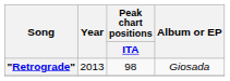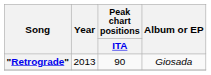 <table class="wikitable plainrowheaders" style="text-align:center;" border="1">
 <tr>
 <th rowspan="2" scope="column">Song</th>
 <th rowspan="2" scope="column">Year</th>
 <th scope="col" style="width:3em;font-size:90%;">Peak chart<br>positions</th>
 <th rowspan="2" style="text-align:center;">Album or EP</th>
 </tr>
 <tr>
 <th scope="column"><a href='#'>ITA</a><br></th>
 </tr>
 <tr>
 <th scope="row">"<a href='#'>Retrograde</a>"</th>
 <td>2013</td>
-<td>98</td>
+<td>90</td>
 <td><em>Giosada</em></td>
 </tr>
 <tr>
 </tr>
 </table>
